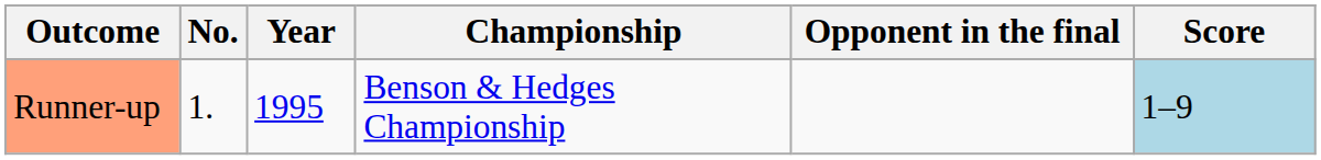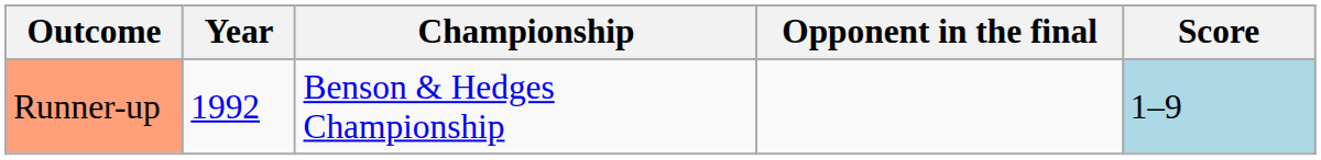 <table class="sortable wikitable">
 <tr>
 <th width="80">Outcome</th>
-<th width="20">No.</th>
 <th width="50">Year</th>
 <th width="250">Championship</th>
 <th width="200">Opponent in the final</th>
 <th width="100">Score</th>
 </tr>
 <tr>
 <td style="background:#ffa07a;">Runner-up</td>
-<td>1.</td>
-<td><a href='#'>1995</a></td>
+<td><a href='#'>1992</a></td>
 <td><a href='#'>Benson & Hedges Championship</a></td>
 <td> </td>
 <td style="background: lightblue;">1–9</td>
 </tr>
 </table>
